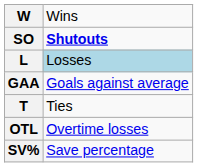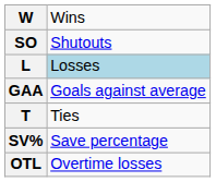 <table class="wikitable" style="font-size:90%;">
 <tr>
 <th>W</th>
 <td>Wins</td>
 </tr>
 <tr>
 <th>SO</th>
-<td><strong><a href='#'>Shutouts</a></strong></td>
+<td><a href='#'>Shutouts</a></td>
 </tr>
 <tr>
 <th>L</th>
 <td style="background: lightblue;">Losses</td>
 </tr>
 <tr>
 <th>GAA</th>
 <td><a href='#'>Goals against average</a></td>
 </tr>
 <tr>
 <th>T</th>
 <td>Ties</td>
 </tr>
 <tr>
+<th>SV% </th>
+<td><a href='#'>Save percentage</a></td>
+</tr>
+<tr>
 <th>OTL </th>
 <td><a href='#'>Overtime losses</a></td>
 </tr>
-<tr>
-<th>SV% </th>
-<td><a href='#'>Save percentage</a></td>
-</tr>
 </table>
